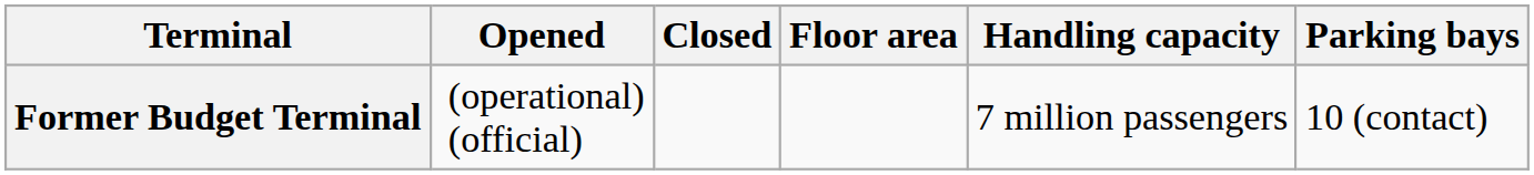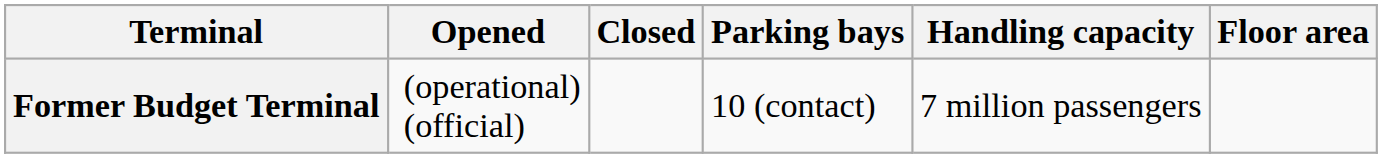 <table class="wikitable">
 <tr>
 <th>Terminal</th>
 <th>Opened</th>
 <th>Closed</th>
+<th>Parking bays</th>
+<th>Handling capacity</th>
 <th>Floor area</th>
-<th>Handling capacity</th>
-<th>Parking bays</th>
 </tr>
 <tr>
 <th>Former Budget Terminal</th>
 <td> (operational)<br> (official)</td>
 <td></td>
+<td>10 (contact)</td>
+<td>7 million passengers</td>
 <td></td>
-<td>7 million passengers</td>
-<td>10 (contact)</td>
 </tr>
 </table>
